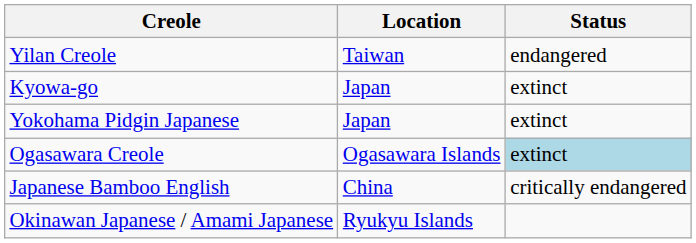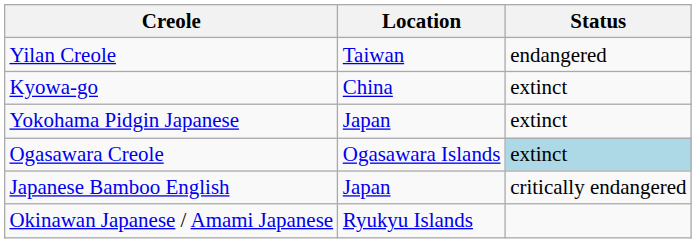 <table class="wikitable" border="1">
 <tr>
 <th>Creole</th>
 <th>Location</th>
 <th>Status</th>
 </tr>
 <tr>
 <td><a href='#'>Yilan Creole</a></td>
 <td><a href='#'>Taiwan</a></td>
 <td>endangered</td>
 </tr>
 <tr>
 <td><a href='#'>Kyowa-go</a></td>
-<td><a href='#'>Japan</a></td>
+<td><a href='#'>China</a></td>
 <td>extinct</td>
 </tr>
 <tr>
 <td><a href='#'>Yokohama Pidgin Japanese</a></td>
 <td><a href='#'>Japan</a></td>
 <td>extinct</td>
 </tr>
 <tr>
 <td><a href='#'>Ogasawara Creole</a></td>
 <td><a href='#'>Ogasawara Islands</a></td>
 <td style="background: lightblue;">extinct</td>
 </tr>
 <tr>
 <td><a href='#'>Japanese Bamboo English</a></td>
-<td><a href='#'>China</a></td>
+<td><a href='#'>Japan</a></td>
 <td>critically endangered</td>
 </tr>
 <tr>
 <td><a href='#'>Okinawan Japanese</a> / <a href='#'>Amami Japanese</a></td>
 <td><a href='#'>Ryukyu Islands</a></td>
 <td></td>
 </tr>
 </table>
